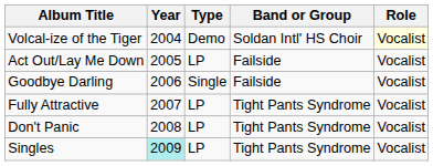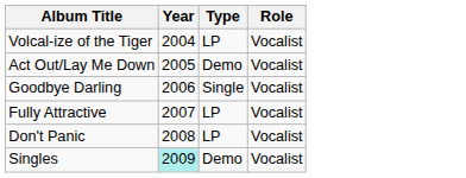 <table class="wikitable">
 <tr>
 <th>Album Title</th>
 <th>Year</th>
 <th>Type</th>
-<th>Band or Group</th>
 <th>Role</th>
 </tr>
 <tr>
 <td>Volcal-ize of the Tiger</td>
 <td>2004</td>
-<td>Demo</td>
-<td>Soldan Intl' HS Choir</td>
-<td style="background: lightyellow;">Vocalist</td>
+<td>LP</td>
+<td>Vocalist</td>
 </tr>
 <tr>
 <td>Act Out/Lay Me Down</td>
 <td>2005</td>
-<td>LP</td>
-<td>Failside</td>
+<td>Demo</td>
 <td>Vocalist</td>
 </tr>
 <tr>
 <td>Goodbye Darling</td>
 <td>2006</td>
 <td>Single</td>
-<td>Failside</td>
 <td>Vocalist</td>
 </tr>
 <tr>
 <td>Fully Attractive</td>
 <td>2007</td>
 <td>LP</td>
-<td>Tight Pants Syndrome</td>
 <td>Vocalist</td>
 </tr>
 <tr>
 <td>Don't Panic</td>
 <td>2008</td>
 <td>LP</td>
-<td>Tight Pants Syndrome</td>
 <td>Vocalist</td>
 </tr>
 <tr>
 <td>Singles</td>
 <td style="background: paleturquoise;">2009</td>
-<td>LP</td>
-<td>Tight Pants Syndrome</td>
+<td>Demo</td>
 <td>Vocalist</td>
 </tr>
 </table>
